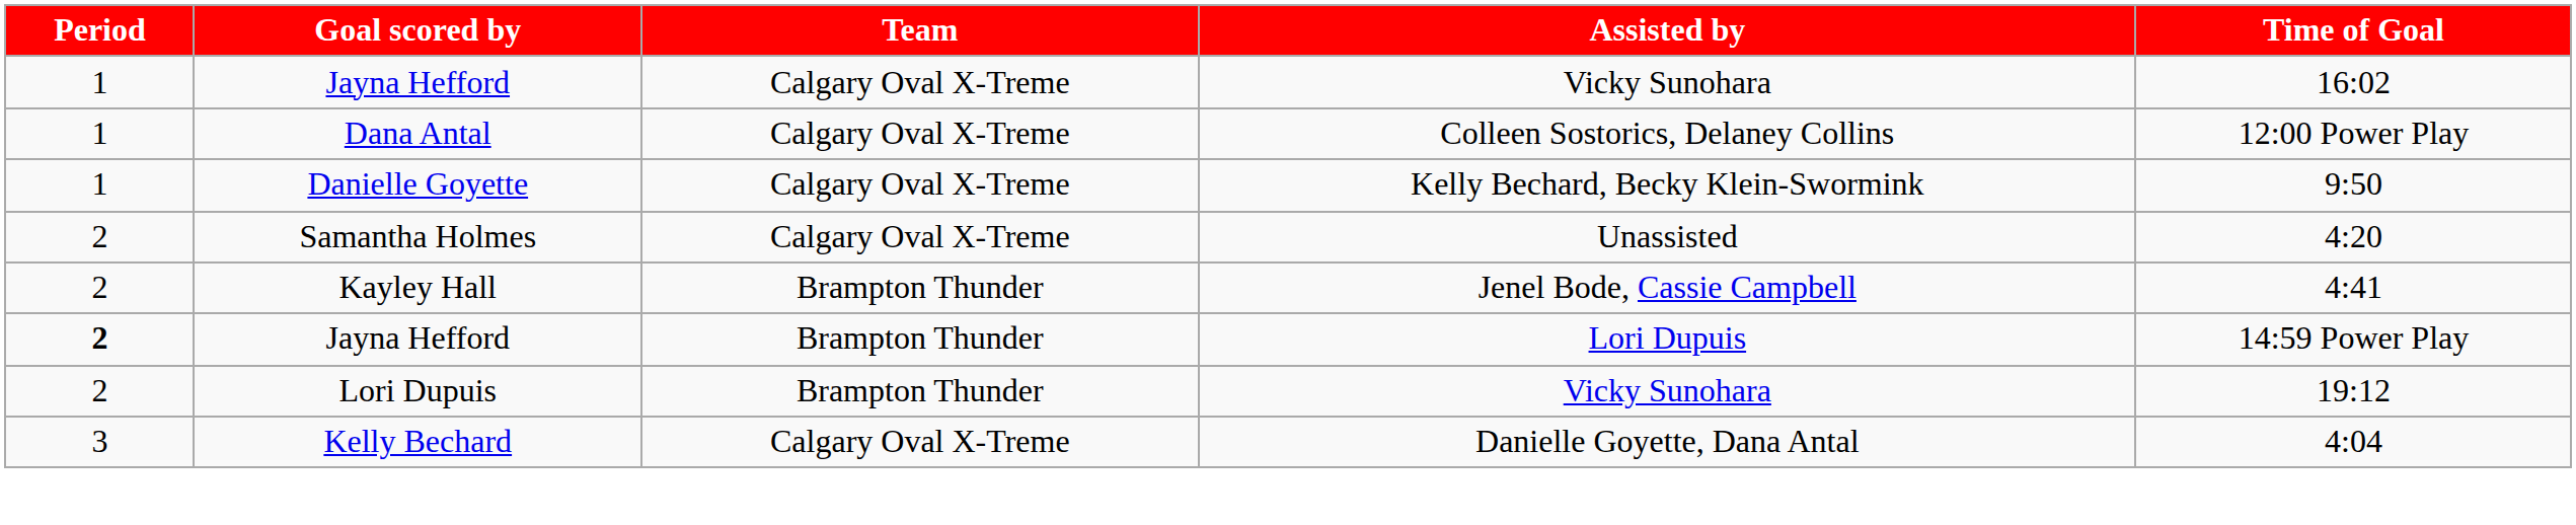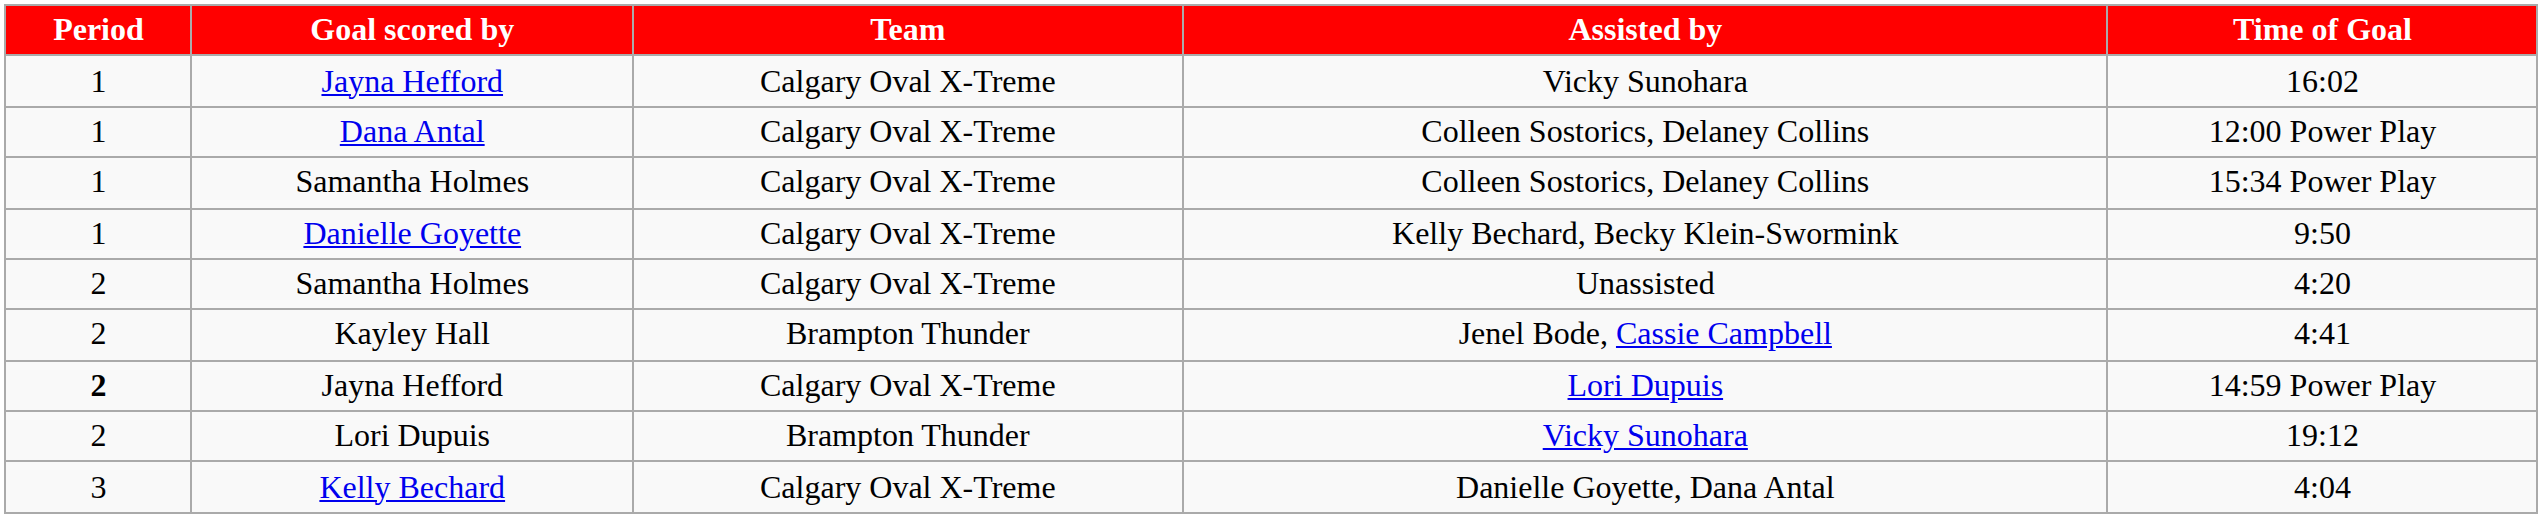 <table class="wikitable" width="80%">
 <tr align="center"  style="background:red;color:#FFFFFF;">
 <td><strong>Period</strong></td>
 <td><strong>Goal scored by</strong></td>
 <td><strong>Team</strong></td>
 <td><strong>Assisted by</strong></td>
 <td><strong>Time of Goal</strong></td>
 </tr>
 <tr align="center" bgcolor="">
 <td>1</td>
 <td><a href='#'>Jayna Hefford</a></td>
 <td>Calgary Oval X-Treme</td>
 <td>Vicky Sunohara</td>
 <td>16:02</td>
 </tr>
 <tr align="center" bgcolor="">
 <td>1</td>
 <td><a href='#'>Dana Antal</a></td>
 <td>Calgary Oval X-Treme</td>
 <td>Colleen Sostorics, Delaney Collins</td>
 <td>12:00 Power Play</td>
+</tr>
+<tr align="center" bgcolor="">
+<td>1</td>
+<td>Samantha Holmes</td>
+<td>Calgary Oval X-Treme</td>
+<td>Colleen Sostorics, Delaney Collins</td>
+<td>15:34 Power Play</td>
 </tr>
 <tr align="center" bgcolor="">
 <td>1</td>
 <td><a href='#'>Danielle Goyette</a></td>
 <td>Calgary Oval X-Treme</td>
 <td>Kelly Bechard, Becky Klein-Swormink</td>
 <td>9:50</td>
 </tr>
 <tr align="center" bgcolor="">
 <td>2</td>
 <td>Samantha Holmes</td>
 <td>Calgary Oval X-Treme</td>
 <td>Unassisted</td>
 <td>4:20</td>
 </tr>
 <tr align="center" bgcolor="">
 <td>2</td>
 <td>Kayley Hall</td>
 <td>Brampton Thunder</td>
 <td>Jenel Bode, <a href='#'>Cassie Campbell</a></td>
 <td>4:41</td>
 </tr>
 <tr align="center" bgcolor="">
 <td><strong>2</strong></td>
 <td>Jayna Hefford</td>
-<td>Brampton Thunder</td>
+<td>Calgary Oval X-Treme</td>
 <td><a href='#'>Lori Dupuis</a></td>
 <td>14:59 Power Play</td>
 </tr>
 <tr align="center" bgcolor="">
 <td>2</td>
 <td>Lori Dupuis</td>
 <td>Brampton Thunder</td>
 <td><a href='#'>Vicky Sunohara</a></td>
 <td>19:12</td>
 </tr>
 <tr align="center" bgcolor="">
 <td>3</td>
 <td><a href='#'>Kelly Bechard</a></td>
 <td>Calgary Oval X-Treme</td>
 <td>Danielle Goyette, Dana Antal</td>
 <td>4:04</td>
 </tr>
 <tr align="center" bgcolor="">
 </tr>
 </table>
